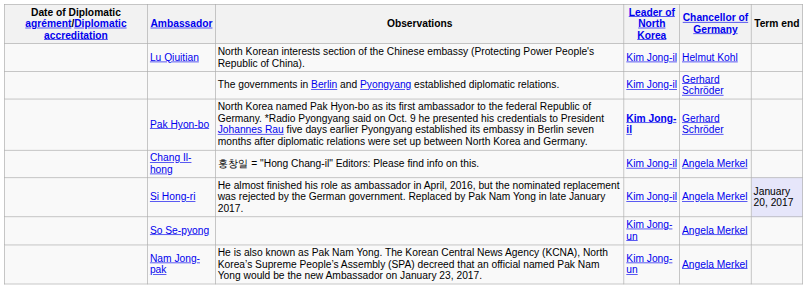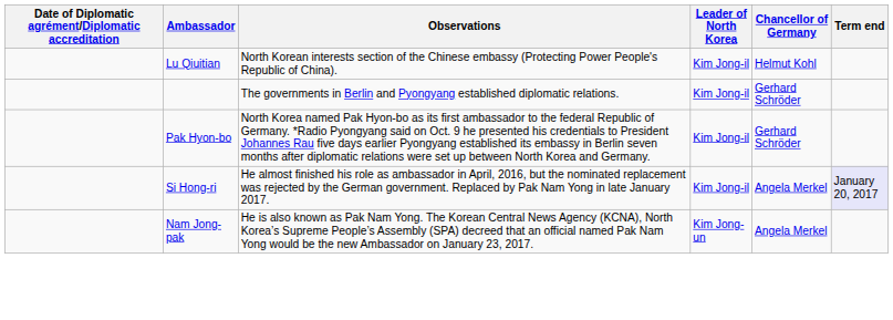 <table class="wikitable sortable">
 <tr>
 <th>Date of Diplomatic <a href='#'>agrément</a>/<a href='#'>Diplomatic accreditation</a></th>
 <th><a href='#'>Ambassador</a></th>
 <th>Observations</th>
 <th><a href='#'>Leader of North Korea</a></th>
 <th><a href='#'>Chancellor of Germany</a></th>
 <th>Term end</th>
 </tr>
 <tr>
 <td></td>
 <td><a href='#'>Lu Qiuitian</a></td>
 <td>North Korean interests section of the Chinese embassy (Protecting Power People's Republic of China).</td>
 <td><a href='#'>Kim Jong-il</a></td>
 <td><a href='#'>Helmut Kohl</a></td>
 <td></td>
 </tr>
 <tr>
 <td></td>
 <td></td>
 <td>The governments in <a href='#'>Berlin</a> and <a href='#'>Pyongyang</a> established diplomatic relations.</td>
 <td><a href='#'>Kim Jong-il</a></td>
 <td><a href='#'>Gerhard Schröder</a></td>
 <td></td>
 </tr>
 <tr>
 <td></td>
 <td><a href='#'>Pak Hyon-bo</a></td>
 <td>North Korea named Pak Hyon-bo as its first ambassador to the federal Republic of Germany. *Radio Pyongyang said on Oct. 9 he presented his credentials to President <a href='#'>Johannes Rau</a> five days earlier Pyongyang established its embassy in Berlin seven months after diplomatic relations were set up between North Korea and Germany.</td>
-<td><strong><a href='#'>Kim Jong-il</a></strong></td>
+<td><a href='#'>Kim Jong-il</a></td>
 <td><a href='#'>Gerhard Schröder</a></td>
-<td></td>
-</tr>
-<tr>
-<td></td>
-<td><a href='#'>Chang Il-hong</a></td>
-<td>홍창일 = "Hong Chang-il" Editors: Please find info on this.</td>
-<td><a href='#'>Kim Jong-il</a></td>
-<td><a href='#'>Angela Merkel</a></td>
 <td></td>
 </tr>
 <tr>
 <td></td>
 <td><a href='#'>Si Hong-ri</a></td>
 <td> He almost finished his role as ambassador in April, 2016, but the nominated replacement was rejected by the German government. Replaced by Pak Nam Yong in late January 2017.</td>
 <td><a href='#'>Kim Jong-il</a></td>
 <td><a href='#'>Angela Merkel</a></td>
 <td style="background: lavender;">January 20, 2017</td>
 </tr>
 <tr>
 <td></td>
-<td><a href='#'>So Se-pyong</a></td>
-<td></td>
-<td><a href='#'>Kim Jong-un</a></td>
-<td><a href='#'>Angela Merkel</a></td>
-<td></td>
-</tr>
-<tr>
-<td></td>
 <td><a href='#'>Nam Jong-pak</a></td>
 <td>He is also known as Pak Nam Yong. The Korean Central News Agency (KCNA), North Korea’s Supreme People’s Assembly (SPA) decreed that an official named Pak Nam Yong would be the new Ambassador on January 23, 2017.</td>
 <td><a href='#'>Kim Jong-un</a></td>
 <td><a href='#'>Angela Merkel</a></td>
 <td></td>
 </tr>
 </table>
